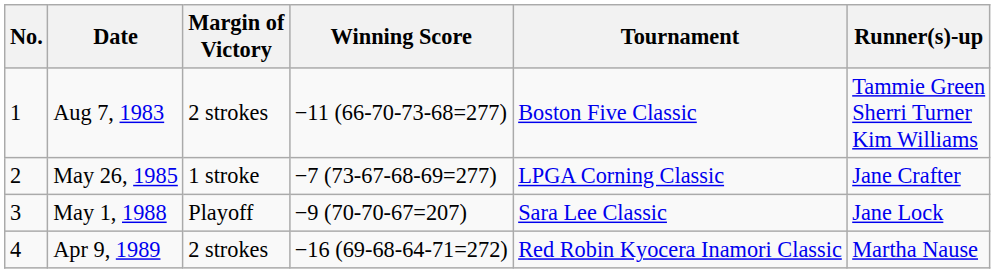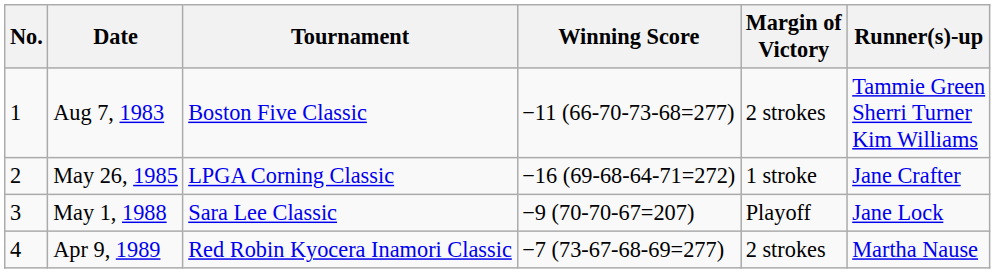 <table class="wikitable" style="font-size:95%;">
 <tr>
 <th>No.</th>
 <th>Date</th>
+<th>Tournament</th>
+<th>Winning Score</th>
 <th>Margin of<br>Victory</th>
-<th>Winning Score</th>
-<th>Tournament</th>
 <th>Runner(s)-up</th>
 </tr>
 <tr>
 <td>1</td>
 <td>Aug 7, <a href='#'>1983</a></td>
+<td><a href='#'>Boston Five Classic</a></td>
+<td>−11 (66-70-73-68=277)</td>
 <td>2 strokes</td>
-<td>−11 (66-70-73-68=277)</td>
-<td><a href='#'>Boston Five Classic</a></td>
 <td> <a href='#'>Tammie Green</a><br> <a href='#'>Sherri Turner</a><br> <a href='#'>Kim Williams</a></td>
 </tr>
 <tr>
 <td>2</td>
 <td>May 26, <a href='#'>1985</a></td>
+<td><a href='#'>LPGA Corning Classic</a></td>
+<td>−16 (69-68-64-71=272)</td>
 <td>1 stroke</td>
-<td>−7 (73-67-68-69=277)</td>
-<td><a href='#'>LPGA Corning Classic</a></td>
 <td> <a href='#'>Jane Crafter</a></td>
 </tr>
 <tr>
 <td>3</td>
 <td>May 1, <a href='#'>1988</a></td>
+<td><a href='#'>Sara Lee Classic</a></td>
+<td>−9 (70-70-67=207)</td>
 <td>Playoff</td>
-<td>−9 (70-70-67=207)</td>
-<td><a href='#'>Sara Lee Classic</a></td>
 <td> <a href='#'>Jane Lock</a></td>
 </tr>
 <tr>
 <td>4</td>
 <td>Apr 9, <a href='#'>1989</a></td>
+<td><a href='#'>Red Robin Kyocera Inamori Classic</a></td>
+<td>−7 (73-67-68-69=277)</td>
 <td>2 strokes</td>
-<td>−16 (69-68-64-71=272)</td>
-<td><a href='#'>Red Robin Kyocera Inamori Classic</a></td>
 <td> <a href='#'>Martha Nause</a></td>
 </tr>
 </table>
